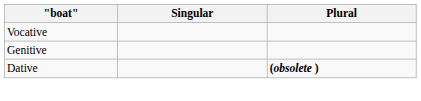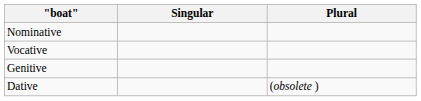 <table class="wikitable">
 <tr>
 <th width=150px> "boat"</th>
 <th width=200px>Singular</th>
 <th width=200px>Plural</th>
+</tr>
+<tr>
+<td>Nominative</td>
+<td> </td>
+<td> </td>
 </tr>
 <tr>
 <td>Vocative</td>
 <td> </td>
 <td> </td>
 </tr>
 <tr>
 <td>Genitive</td>
 <td> </td>
 <td> </td>
 </tr>
 <tr>
 <td>Dative</td>
 <td> </td>
-<td><strong> (<em>obsolete</em> )</strong></td>
+<td> (<em>obsolete</em> )</td>
 </tr>
 </table>
